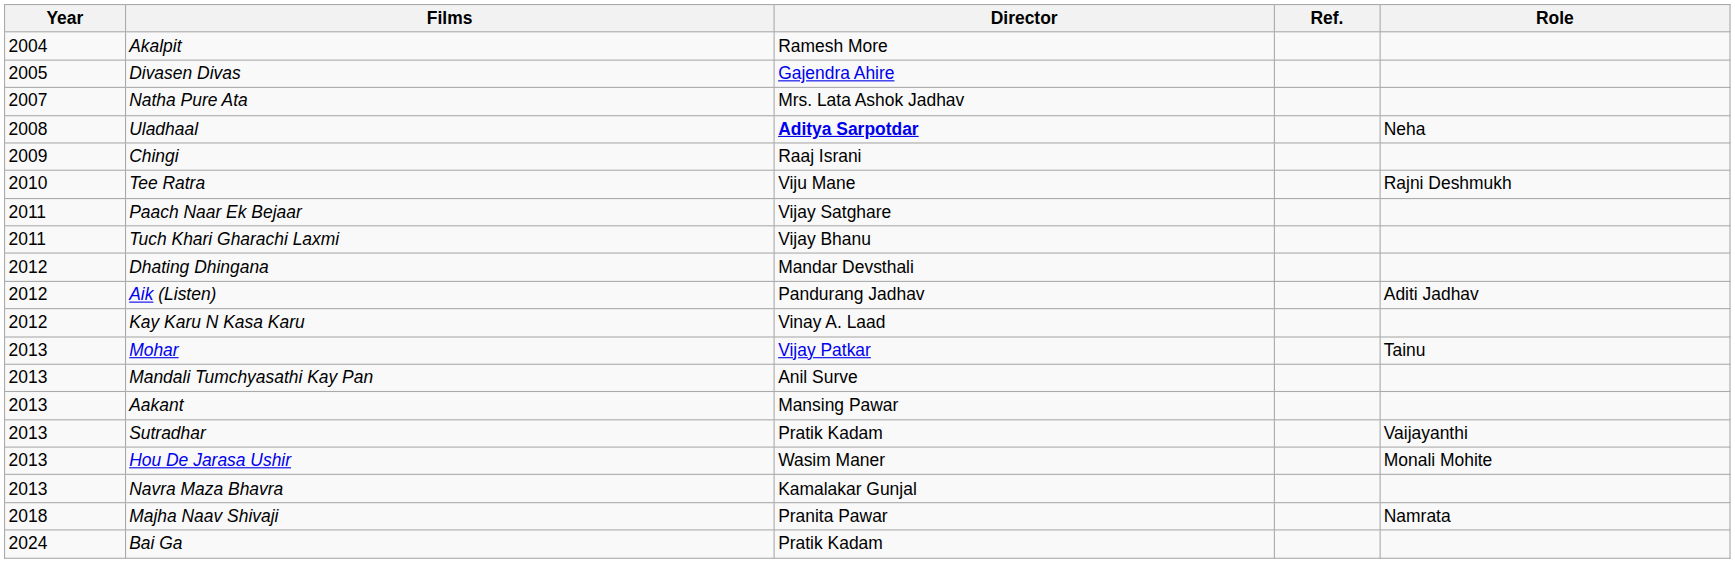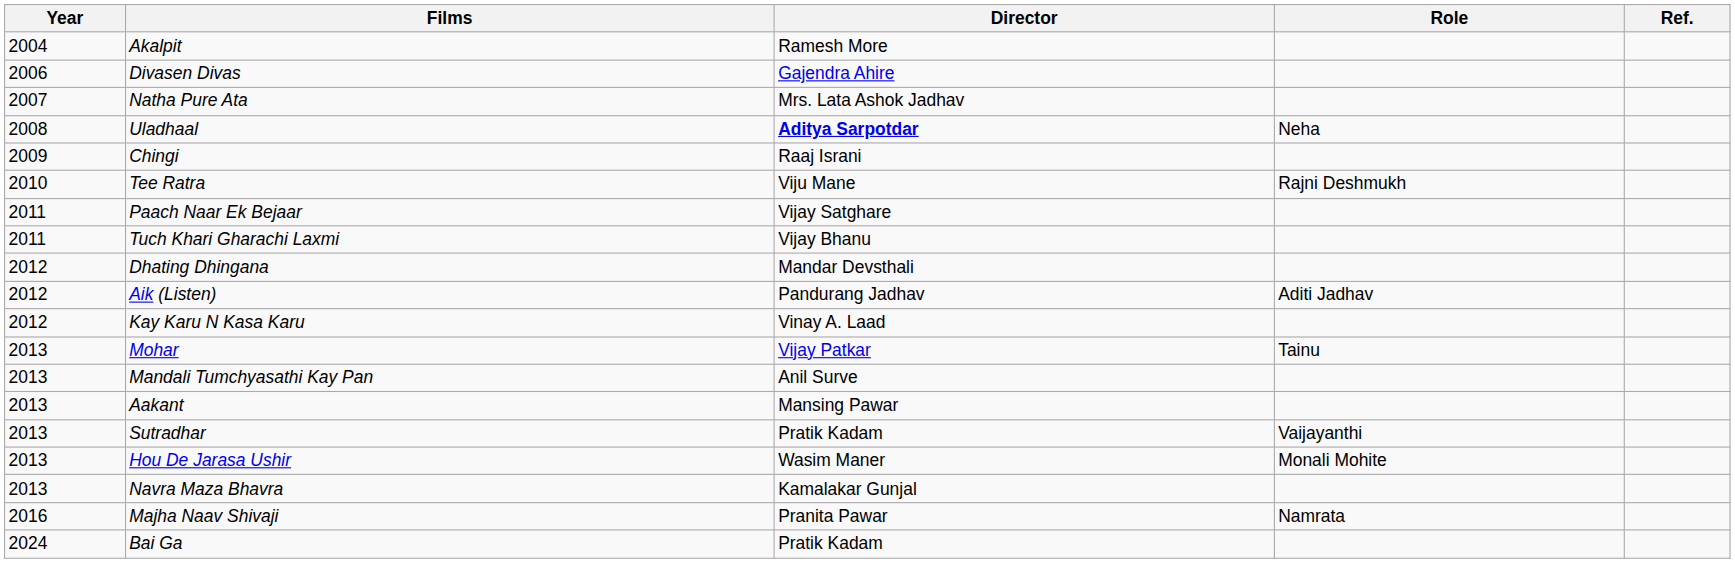 <table class="wikitable sortable" width="100%">
 <tr>
 <th>Year</th>
 <th class="unsortable">Films</th>
 <th>Director</th>
+<th>Role</th>
 <th>Ref.</th>
-<th>Role</th>
 </tr>
 <tr>
 <td>2004</td>
 <td><em>Akalpit</em></td>
 <td>Ramesh More</td>
 <td></td>
 <td></td>
 </tr>
 <tr>
-<td>2005</td>
+<td>2006</td>
 <td><em>Divasen Divas</em></td>
 <td><a href='#'>Gajendra Ahire</a></td>
 <td></td>
 <td></td>
 </tr>
 <tr>
 <td>2007</td>
 <td><em>Natha Pure Ata</em></td>
 <td>Mrs. Lata Ashok Jadhav</td>
 <td></td>
 <td></td>
 </tr>
 <tr>
 <td>2008</td>
 <td><em>Uladhaal</em></td>
 <td><strong><a href='#'>Aditya Sarpotdar</a></strong></td>
+<td>Neha</td>
 <td></td>
-<td>Neha</td>
 </tr>
 <tr>
 <td>2009</td>
 <td><em>Chingi</em></td>
 <td>Raaj Israni</td>
 <td></td>
 <td></td>
 </tr>
 <tr>
 <td>2010</td>
 <td><em>Tee Ratra</em></td>
 <td>Viju Mane</td>
+<td>Rajni Deshmukh</td>
 <td></td>
-<td>Rajni Deshmukh</td>
 </tr>
 <tr>
 <td>2011</td>
 <td><em>Paach Naar Ek Bejaar </em></td>
 <td>Vijay Satghare</td>
 <td></td>
 <td></td>
 </tr>
 <tr>
 <td>2011</td>
 <td><em>Tuch Khari Gharachi Laxmi</em></td>
 <td>Vijay Bhanu</td>
 <td></td>
 <td></td>
 </tr>
 <tr>
 <td>2012</td>
 <td><em>Dhating Dhingana</em></td>
 <td>Mandar Devsthali</td>
 <td></td>
 <td></td>
 </tr>
 <tr>
 <td>2012</td>
 <td><em><a href='#'>Aik</a> (Listen) </em></td>
 <td>Pandurang Jadhav</td>
+<td>Aditi Jadhav</td>
 <td></td>
-<td>Aditi Jadhav</td>
 </tr>
 <tr>
 <td>2012</td>
 <td><em>Kay Karu N Kasa Karu</em></td>
 <td>Vinay A. Laad</td>
 <td></td>
 <td></td>
 </tr>
 <tr>
 <td>2013</td>
 <td><em><a href='#'>Mohar</a></em></td>
 <td><a href='#'>Vijay Patkar</a></td>
+<td>Tainu</td>
 <td></td>
-<td>Tainu</td>
 </tr>
 <tr>
 <td>2013</td>
 <td><em>Mandali Tumchyasathi Kay Pan</em></td>
 <td>Anil Surve</td>
 <td></td>
 <td></td>
 </tr>
 <tr>
 <td>2013</td>
 <td><em>Aakant</em></td>
 <td>Mansing Pawar</td>
 <td></td>
 <td></td>
 </tr>
 <tr>
 <td>2013</td>
 <td><em>Sutradhar</em></td>
 <td>Pratik Kadam</td>
+<td>Vaijayanthi</td>
 <td></td>
-<td>Vaijayanthi</td>
 </tr>
 <tr>
 <td>2013</td>
 <td><em><a href='#'>Hou De Jarasa Ushir</a></em></td>
 <td>Wasim Maner</td>
+<td>Monali Mohite</td>
 <td></td>
-<td>Monali Mohite</td>
 </tr>
 <tr>
 <td>2013</td>
 <td><em>Navra Maza Bhavra</em></td>
 <td>Kamalakar Gunjal</td>
 <td></td>
 <td></td>
 </tr>
 <tr>
-<td>2018</td>
+<td>2016</td>
 <td><em>Majha Naav Shivaji</em></td>
 <td>Pranita Pawar</td>
+<td>Namrata</td>
 <td></td>
-<td>Namrata</td>
 </tr>
 <tr>
 <td>2024</td>
 <td><em>Bai Ga</em></td>
 <td>Pratik Kadam</td>
 <td></td>
 <td></td>
 </tr>
 </table>
